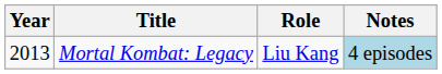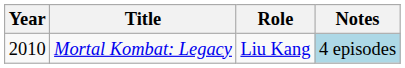 <table class="wikitable sortable">
 <tr>
 <th>Year</th>
 <th>Title</th>
 <th>Role</th>
 <th class="unsortable">Notes</th>
 </tr>
 <tr>
-<td>2013</td>
+<td>2010</td>
 <td><em><a href='#'>Mortal Kombat: Legacy</a></em></td>
 <td><a href='#'>Liu Kang</a></td>
 <td style="background: lightblue;">4 episodes</td>
 </tr>
 </table>
